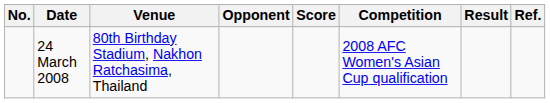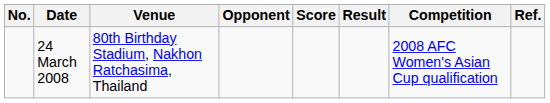 <table class="wikitable">
 <tr>
 <th>No.</th>
 <th>Date</th>
 <th>Venue</th>
 <th>Opponent</th>
 <th>Score</th>
+<th>Result</th>
 <th>Competition</th>
-<th>Result</th>
 <th>Ref.</th>
 </tr>
 <tr>
 <td></td>
 <td>24 March 2008</td>
 <td><a href='#'>80th Birthday Stadium</a>, <a href='#'>Nakhon Ratchasima</a>, Thailand</td>
 <td></td>
 <td></td>
+<td></td>
 <td><a href='#'>2008 AFC Women's Asian Cup qualification</a></td>
-<td></td>
 <td></td>
 </tr>
 </table>
